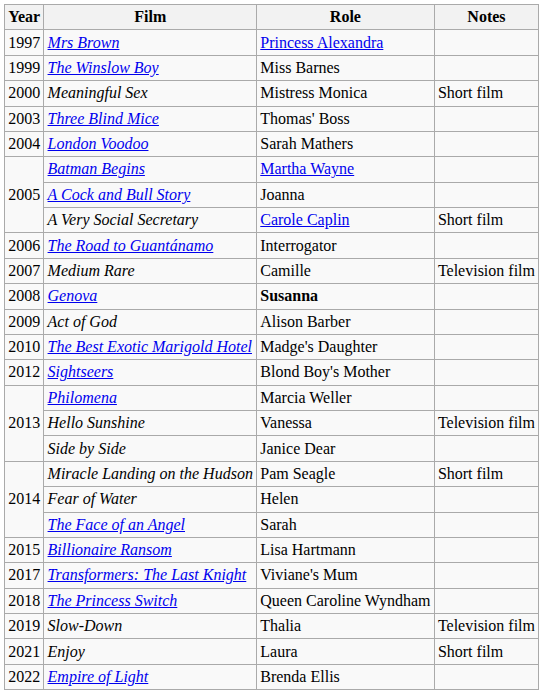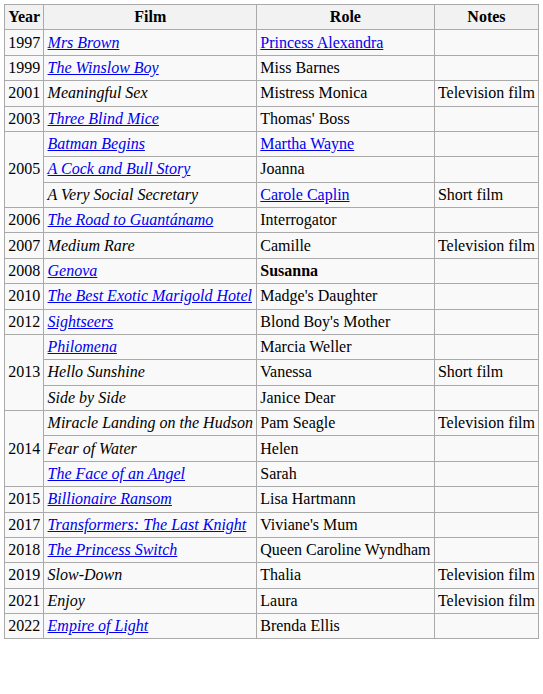 <table class="wikitable">
 <tr>
 <th>Year</th>
 <th>Film</th>
 <th>Role</th>
 <th>Notes</th>
 </tr>
 <tr>
 <td>1997</td>
 <td><em><a href='#'>Mrs Brown</a></em></td>
 <td><a href='#'>Princess Alexandra</a></td>
 <td></td>
 </tr>
 <tr>
 <td>1999</td>
 <td><em><a href='#'>The Winslow Boy</a></em></td>
 <td>Miss Barnes</td>
 <td></td>
 </tr>
 <tr>
-<td>2000</td>
+<td>2001</td>
 <td><em>Meaningful Sex</em></td>
 <td>Mistress Monica</td>
-<td>Short film</td>
+<td>Television film</td>
 </tr>
 <tr>
 <td>2003</td>
 <td><em><a href='#'>Three Blind Mice</a></em></td>
 <td>Thomas' Boss</td>
-<td></td>
-</tr>
-<tr>
-<td>2004</td>
-<td><em><a href='#'>London Voodoo</a></em></td>
-<td>Sarah Mathers</td>
 <td></td>
 </tr>
 <tr>
 <td rowspan="3">2005</td>
 <td><em><a href='#'>Batman Begins</a></em></td>
 <td><a href='#'>Martha Wayne</a></td>
 <td></td>
 </tr>
 <tr>
 <td><em><a href='#'>A Cock and Bull Story</a></em></td>
 <td>Joanna</td>
 <td></td>
 </tr>
 <tr>
 <td><em>A Very Social Secretary</em></td>
 <td><a href='#'>Carole Caplin</a></td>
 <td>Short film</td>
 </tr>
 <tr>
 <td>2006</td>
 <td><em><a href='#'>The Road to Guantánamo</a></em></td>
 <td>Interrogator</td>
 <td></td>
 </tr>
 <tr>
 <td>2007</td>
 <td><em>Medium Rare</em></td>
 <td>Camille</td>
 <td>Television film</td>
 </tr>
 <tr>
 <td>2008</td>
 <td><em><a href='#'>Genova</a></em></td>
 <td><strong>Susanna</strong></td>
 <td></td>
 </tr>
 <tr>
-<td>2009</td>
-<td><em>Act of God</em></td>
-<td>Alison Barber</td>
-<td></td>
-</tr>
-<tr>
 <td>2010</td>
 <td><em><a href='#'>The Best Exotic Marigold Hotel</a></em></td>
 <td>Madge's Daughter</td>
 <td></td>
 </tr>
 <tr>
 <td>2012</td>
 <td><em><a href='#'>Sightseers</a></em></td>
 <td>Blond Boy's Mother</td>
 <td></td>
 </tr>
 <tr>
 <td rowspan="3">2013</td>
 <td><em><a href='#'>Philomena</a></em></td>
 <td>Marcia Weller</td>
 <td></td>
 </tr>
 <tr>
 <td><em>Hello Sunshine</em></td>
 <td>Vanessa</td>
-<td>Television film</td>
+<td>Short film</td>
 </tr>
 <tr>
 <td><em>Side by Side</em></td>
 <td>Janice Dear</td>
 <td></td>
 </tr>
 <tr>
 <td rowspan="3">2014</td>
 <td><em>Miracle Landing on the Hudson</em></td>
 <td>Pam Seagle</td>
-<td>Short film</td>
+<td>Television film</td>
 </tr>
 <tr>
 <td><em>Fear of Water</em></td>
 <td>Helen</td>
 <td></td>
 </tr>
 <tr>
 <td><em><a href='#'>The Face of an Angel</a></em></td>
 <td>Sarah</td>
 <td></td>
 </tr>
 <tr>
 <td>2015</td>
 <td><em><a href='#'>Billionaire Ransom</a></em></td>
 <td>Lisa Hartmann</td>
 <td></td>
 </tr>
 <tr>
 <td>2017</td>
 <td><em><a href='#'>Transformers: The Last Knight</a></em></td>
 <td>Viviane's Mum</td>
 <td></td>
 </tr>
 <tr>
 <td>2018</td>
 <td><em><a href='#'>The Princess Switch</a></em></td>
 <td>Queen Caroline Wyndham</td>
 <td></td>
 </tr>
 <tr>
 <td>2019</td>
 <td><em>Slow-Down</em></td>
 <td>Thalia</td>
 <td>Television film</td>
 </tr>
 <tr>
 <td>2021</td>
 <td><em>Enjoy</em></td>
 <td>Laura</td>
-<td>Short film</td>
+<td>Television film</td>
 </tr>
 <tr>
 <td>2022</td>
 <td><em><a href='#'>Empire of Light</a></em></td>
 <td>Brenda Ellis</td>
 <td></td>
 </tr>
 <tr>
 </tr>
 </table>
